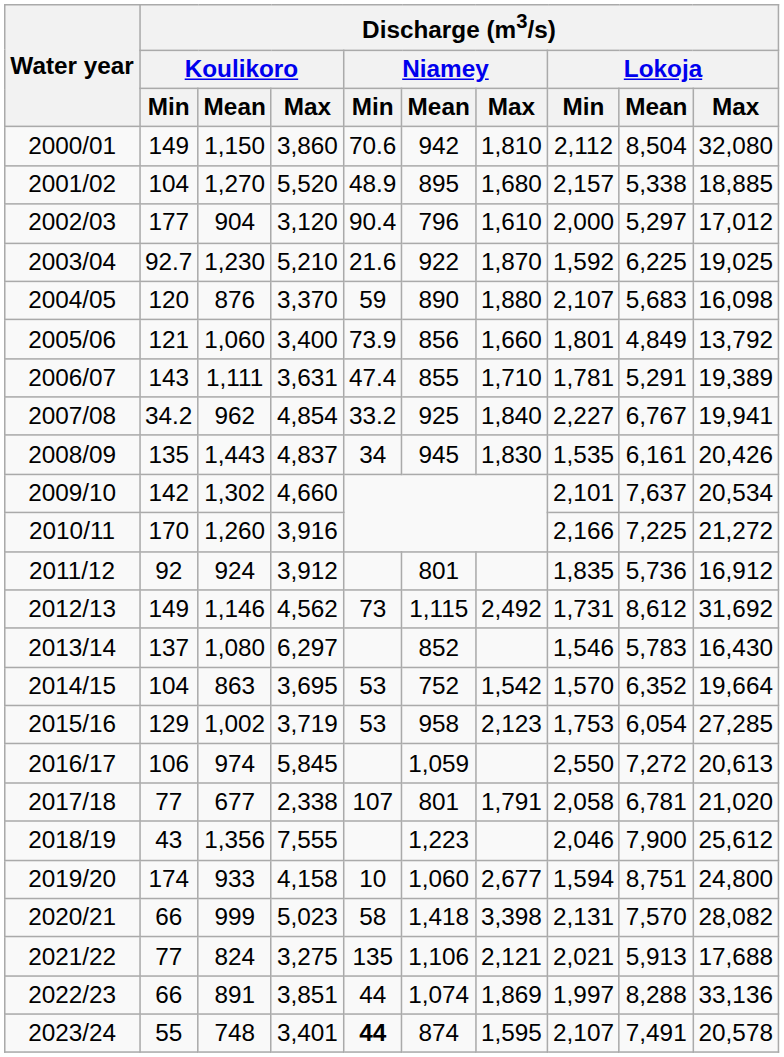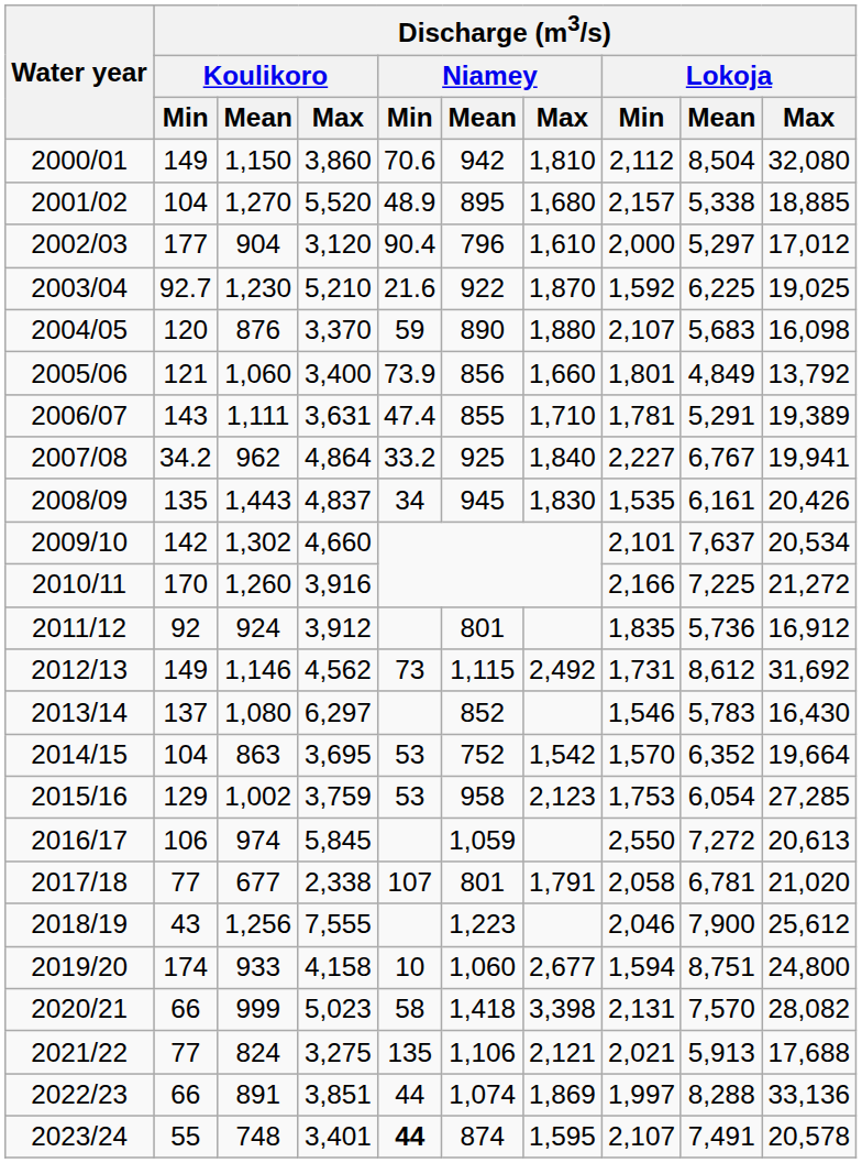 <table class="wikitable" style="text-align:center;">
 <tr>
 <th rowspan="3">Water year</th>
 <th colspan="9">Discharge (m<sup>3</sup>/s)</th>
 </tr>
 <tr>
 <th colspan="3"><a href='#'>Koulikoro</a></th>
 <th colspan="3"><a href='#'>Niamey</a></th>
 <th colspan="3"><a href='#'>Lokoja</a></th>
 </tr>
 <tr>
 <th>Min</th>
 <th>Mean</th>
 <th>Max</th>
 <th>Min</th>
 <th>Mean</th>
 <th>Max</th>
 <th>Min</th>
 <th>Mean</th>
 <th>Max</th>
 </tr>
 <tr>
 <td>2000/01</td>
 <td>149</td>
 <td>1,150</td>
 <td>3,860</td>
 <td>70.6</td>
 <td>942</td>
 <td>1,810</td>
 <td>2,112</td>
 <td>8,504</td>
 <td>32,080</td>
 </tr>
 <tr>
 <td>2001/02</td>
 <td>104</td>
 <td>1,270</td>
 <td>5,520</td>
 <td>48.9</td>
 <td>895</td>
 <td>1,680</td>
 <td>2,157</td>
 <td>5,338</td>
 <td>18,885</td>
 </tr>
 <tr>
 <td>2002/03</td>
 <td>177</td>
 <td>904</td>
 <td>3,120</td>
 <td>90.4</td>
 <td>796</td>
 <td>1,610</td>
 <td>2,000</td>
 <td>5,297</td>
 <td>17,012</td>
 </tr>
 <tr>
 <td>2003/04</td>
 <td>92.7</td>
 <td>1,230</td>
 <td>5,210</td>
 <td>21.6</td>
 <td>922</td>
 <td>1,870</td>
 <td>1,592</td>
 <td>6,225</td>
 <td>19,025</td>
 </tr>
 <tr>
 <td>2004/05</td>
 <td>120</td>
 <td>876</td>
 <td>3,370</td>
 <td>59</td>
 <td>890</td>
 <td>1,880</td>
 <td>2,107</td>
 <td>5,683</td>
 <td>16,098</td>
 </tr>
 <tr>
 <td>2005/06</td>
 <td>121</td>
 <td>1,060</td>
 <td>3,400</td>
 <td>73.9</td>
 <td>856</td>
 <td>1,660</td>
 <td>1,801</td>
 <td>4,849</td>
 <td>13,792</td>
 </tr>
 <tr>
 <td>2006/07</td>
 <td>143</td>
 <td>1,111</td>
 <td>3,631</td>
 <td>47.4</td>
 <td>855</td>
 <td>1,710</td>
 <td>1,781</td>
 <td>5,291</td>
 <td>19,389</td>
 </tr>
 <tr>
 <td>2007/08</td>
 <td>34.2</td>
 <td>962</td>
-<td>4,854</td>
+<td>4,864</td>
 <td>33.2</td>
 <td>925</td>
 <td>1,840</td>
 <td>2,227</td>
 <td>6,767</td>
 <td>19,941</td>
 </tr>
 <tr>
 <td>2008/09</td>
 <td>135</td>
 <td>1,443</td>
 <td>4,837</td>
 <td>34</td>
 <td>945</td>
 <td>1,830</td>
 <td>1,535</td>
 <td>6,161</td>
 <td>20,426</td>
 </tr>
 <tr>
 <td>2009/10</td>
 <td>142</td>
 <td>1,302</td>
 <td>4,660</td>
 <td colspan="3" rowspan="2"></td>
 <td>2,101</td>
 <td>7,637</td>
 <td>20,534</td>
 </tr>
 <tr>
 <td>2010/11</td>
 <td>170</td>
 <td>1,260</td>
 <td>3,916</td>
 <td>2,166</td>
 <td>7,225</td>
 <td>21,272</td>
 </tr>
 <tr>
 <td>2011/12</td>
 <td>92</td>
 <td>924</td>
 <td>3,912</td>
 <td></td>
 <td>801</td>
 <td></td>
 <td>1,835</td>
 <td>5,736</td>
 <td>16,912</td>
 </tr>
 <tr>
 <td>2012/13</td>
 <td>149</td>
 <td>1,146</td>
 <td>4,562</td>
 <td>73</td>
 <td>1,115</td>
 <td>2,492</td>
 <td>1,731</td>
 <td>8,612</td>
 <td>31,692</td>
 </tr>
 <tr>
 <td>2013/14</td>
 <td>137</td>
 <td>1,080</td>
 <td>6,297</td>
 <td></td>
 <td>852</td>
 <td></td>
 <td>1,546</td>
 <td>5,783</td>
 <td>16,430</td>
 </tr>
 <tr>
 <td>2014/15</td>
 <td>104</td>
 <td>863</td>
 <td>3,695</td>
 <td>53</td>
 <td>752</td>
 <td>1,542</td>
 <td>1,570</td>
 <td>6,352</td>
 <td>19,664</td>
 </tr>
 <tr>
 <td>2015/16</td>
 <td>129</td>
 <td>1,002</td>
-<td>3,719</td>
+<td>3,759</td>
 <td>53</td>
 <td>958</td>
 <td>2,123</td>
 <td>1,753</td>
 <td>6,054</td>
 <td>27,285</td>
 </tr>
 <tr>
 <td>2016/17</td>
 <td>106</td>
 <td>974</td>
 <td>5,845</td>
 <td></td>
 <td>1,059</td>
 <td></td>
 <td>2,550</td>
 <td>7,272</td>
 <td>20,613</td>
 </tr>
 <tr>
 <td>2017/18</td>
 <td>77</td>
 <td>677</td>
 <td>2,338</td>
 <td>107</td>
 <td>801</td>
 <td>1,791</td>
 <td>2,058</td>
 <td>6,781</td>
 <td>21,020</td>
 </tr>
 <tr>
 <td>2018/19</td>
 <td>43</td>
-<td>1,356</td>
+<td>1,256</td>
 <td>7,555</td>
 <td></td>
 <td>1,223</td>
 <td></td>
 <td>2,046</td>
 <td>7,900</td>
 <td>25,612</td>
 </tr>
 <tr>
 <td>2019/20</td>
 <td>174</td>
 <td>933</td>
 <td>4,158</td>
 <td>10</td>
 <td>1,060</td>
 <td>2,677</td>
 <td>1,594</td>
 <td>8,751</td>
 <td>24,800</td>
 </tr>
 <tr>
 <td>2020/21</td>
 <td>66</td>
 <td>999</td>
 <td>5,023</td>
 <td>58</td>
 <td>1,418</td>
 <td>3,398</td>
 <td>2,131</td>
 <td>7,570</td>
 <td>28,082</td>
 </tr>
 <tr>
 <td>2021/22</td>
 <td>77</td>
 <td>824</td>
 <td>3,275</td>
 <td>135</td>
 <td>1,106</td>
 <td>2,121</td>
 <td>2,021</td>
 <td>5,913</td>
 <td>17,688</td>
 </tr>
 <tr>
 <td>2022/23</td>
 <td>66</td>
 <td>891</td>
 <td>3,851</td>
 <td>44</td>
 <td>1,074</td>
 <td>1,869</td>
 <td>1,997</td>
 <td>8,288</td>
 <td>33,136</td>
 </tr>
 <tr>
 <td>2023/24</td>
 <td>55</td>
 <td>748</td>
 <td>3,401</td>
 <td><strong>44</strong></td>
 <td>874</td>
 <td>1,595</td>
 <td>2,107</td>
 <td>7,491</td>
 <td>20,578</td>
 </tr>
 </table>
